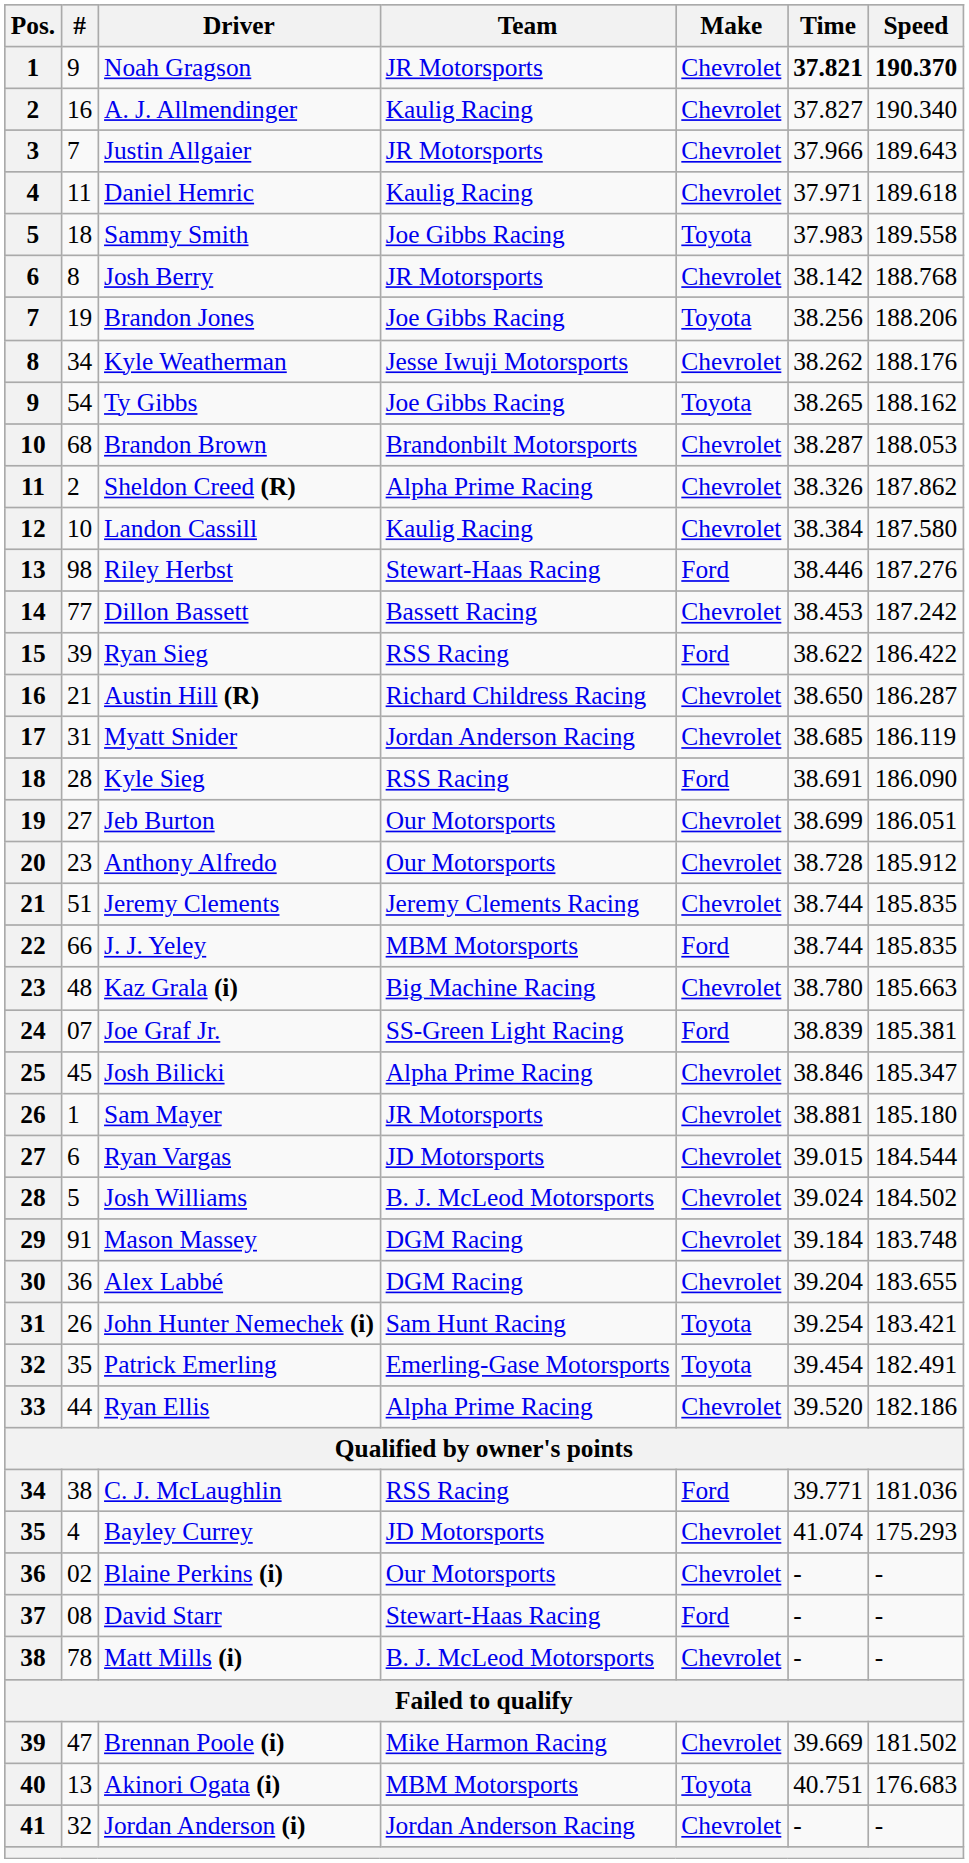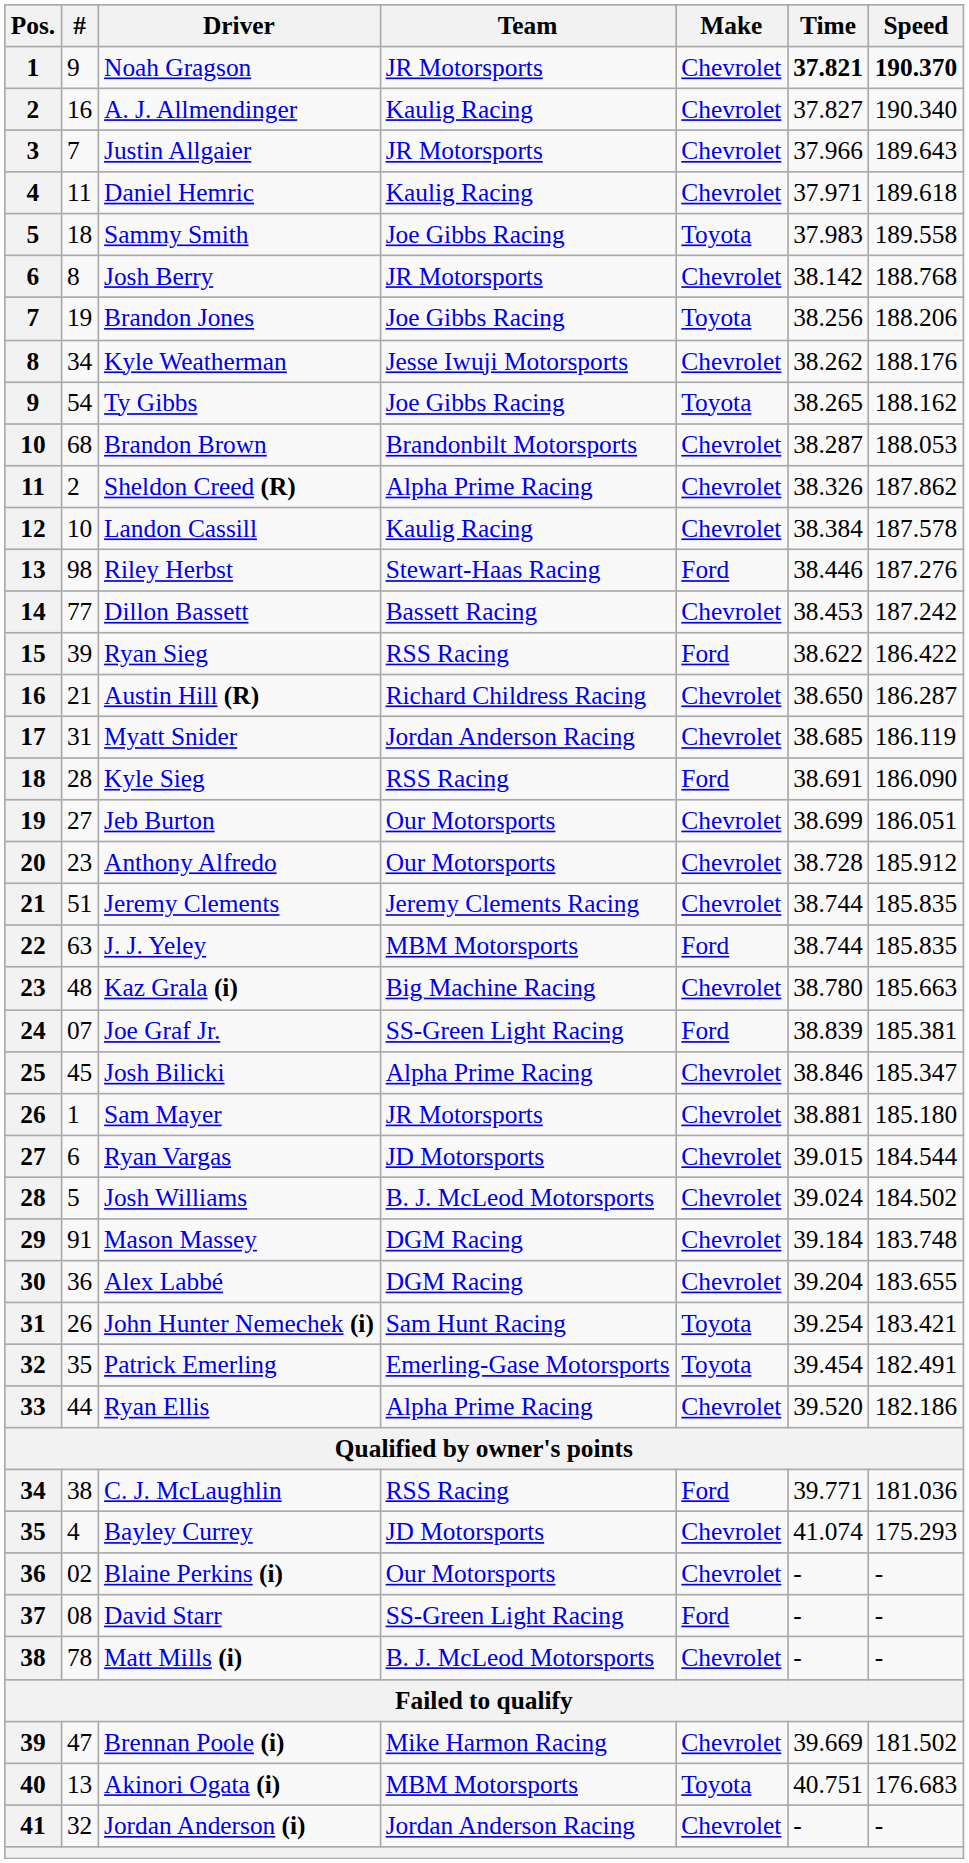 <table class="wikitable" style="font-size:95%">
 <tr>
 <th>Pos.</th>
 <th>#</th>
 <th>Driver</th>
 <th>Team</th>
 <th>Make</th>
 <th>Time</th>
 <th>Speed</th>
 </tr>
 <tr>
 <th>1</th>
 <td>9</td>
 <td><a href='#'>Noah Gragson</a></td>
 <td><a href='#'>JR Motorsports</a></td>
 <td><a href='#'>Chevrolet</a></td>
 <td><strong>37.821</strong></td>
 <td><strong>190.370</strong></td>
 </tr>
 <tr>
 <th>2</th>
 <td>16</td>
 <td><a href='#'>A. J. Allmendinger</a></td>
 <td><a href='#'>Kaulig Racing</a></td>
 <td><a href='#'>Chevrolet</a></td>
 <td>37.827</td>
 <td>190.340</td>
 </tr>
 <tr>
 <th>3</th>
 <td>7</td>
 <td><a href='#'>Justin Allgaier</a></td>
 <td><a href='#'>JR Motorsports</a></td>
 <td><a href='#'>Chevrolet</a></td>
 <td>37.966</td>
 <td>189.643</td>
 </tr>
 <tr>
 <th>4</th>
 <td>11</td>
 <td><a href='#'>Daniel Hemric</a></td>
 <td><a href='#'>Kaulig Racing</a></td>
 <td><a href='#'>Chevrolet</a></td>
 <td>37.971</td>
 <td>189.618</td>
 </tr>
 <tr>
 <th>5</th>
 <td>18</td>
 <td><a href='#'>Sammy Smith</a></td>
 <td><a href='#'>Joe Gibbs Racing</a></td>
 <td><a href='#'>Toyota</a></td>
 <td>37.983</td>
 <td>189.558</td>
 </tr>
 <tr>
 <th>6</th>
 <td>8</td>
 <td><a href='#'>Josh Berry</a></td>
 <td><a href='#'>JR Motorsports</a></td>
 <td><a href='#'>Chevrolet</a></td>
 <td>38.142</td>
 <td>188.768</td>
 </tr>
 <tr>
 <th>7</th>
 <td>19</td>
 <td><a href='#'>Brandon Jones</a></td>
 <td><a href='#'>Joe Gibbs Racing</a></td>
 <td><a href='#'>Toyota</a></td>
 <td>38.256</td>
 <td>188.206</td>
 </tr>
 <tr>
 <th>8</th>
 <td>34</td>
 <td><a href='#'>Kyle Weatherman</a></td>
 <td><a href='#'>Jesse Iwuji Motorsports</a></td>
 <td><a href='#'>Chevrolet</a></td>
 <td>38.262</td>
 <td>188.176</td>
 </tr>
 <tr>
 <th>9</th>
 <td>54</td>
 <td><a href='#'>Ty Gibbs</a></td>
 <td><a href='#'>Joe Gibbs Racing</a></td>
 <td><a href='#'>Toyota</a></td>
 <td>38.265</td>
 <td>188.162</td>
 </tr>
 <tr>
 <th>10</th>
 <td>68</td>
 <td><a href='#'>Brandon Brown</a></td>
 <td><a href='#'>Brandonbilt Motorsports</a></td>
 <td><a href='#'>Chevrolet</a></td>
 <td>38.287</td>
 <td>188.053</td>
 </tr>
 <tr>
 <th>11</th>
 <td>2</td>
 <td><a href='#'>Sheldon Creed</a> <strong>(R)</strong></td>
 <td><a href='#'>Alpha Prime Racing</a></td>
 <td><a href='#'>Chevrolet</a></td>
 <td>38.326</td>
 <td>187.862</td>
 </tr>
 <tr>
 <th>12</th>
 <td>10</td>
 <td><a href='#'>Landon Cassill</a></td>
 <td><a href='#'>Kaulig Racing</a></td>
 <td><a href='#'>Chevrolet</a></td>
 <td>38.384</td>
-<td>187.580</td>
+<td>187.578</td>
 </tr>
 <tr>
 <th>13</th>
 <td>98</td>
 <td><a href='#'>Riley Herbst</a></td>
 <td><a href='#'>Stewart-Haas Racing</a></td>
 <td><a href='#'>Ford</a></td>
 <td>38.446</td>
 <td>187.276</td>
 </tr>
 <tr>
 <th>14</th>
 <td>77</td>
 <td><a href='#'>Dillon Bassett</a></td>
 <td><a href='#'>Bassett Racing</a></td>
 <td><a href='#'>Chevrolet</a></td>
 <td>38.453</td>
 <td>187.242</td>
 </tr>
 <tr>
 <th>15</th>
 <td>39</td>
 <td><a href='#'>Ryan Sieg</a></td>
 <td><a href='#'>RSS Racing</a></td>
 <td><a href='#'>Ford</a></td>
 <td>38.622</td>
 <td>186.422</td>
 </tr>
 <tr>
 <th>16</th>
 <td>21</td>
 <td><a href='#'>Austin Hill</a> <strong>(R)</strong></td>
 <td><a href='#'>Richard Childress Racing</a></td>
 <td><a href='#'>Chevrolet</a></td>
 <td>38.650</td>
 <td>186.287</td>
 </tr>
 <tr>
 <th>17</th>
 <td>31</td>
 <td><a href='#'>Myatt Snider</a></td>
 <td><a href='#'>Jordan Anderson Racing</a></td>
 <td><a href='#'>Chevrolet</a></td>
 <td>38.685</td>
 <td>186.119</td>
 </tr>
 <tr>
 <th>18</th>
 <td>28</td>
 <td><a href='#'>Kyle Sieg</a></td>
 <td><a href='#'>RSS Racing</a></td>
 <td><a href='#'>Ford</a></td>
 <td>38.691</td>
 <td>186.090</td>
 </tr>
 <tr>
 <th>19</th>
 <td>27</td>
 <td><a href='#'>Jeb Burton</a></td>
 <td><a href='#'>Our Motorsports</a></td>
 <td><a href='#'>Chevrolet</a></td>
 <td>38.699</td>
 <td>186.051</td>
 </tr>
 <tr>
 <th>20</th>
 <td>23</td>
 <td><a href='#'>Anthony Alfredo</a></td>
 <td><a href='#'>Our Motorsports</a></td>
 <td><a href='#'>Chevrolet</a></td>
 <td>38.728</td>
 <td>185.912</td>
 </tr>
 <tr>
 <th>21</th>
 <td>51</td>
 <td><a href='#'>Jeremy Clements</a></td>
 <td><a href='#'>Jeremy Clements Racing</a></td>
 <td><a href='#'>Chevrolet</a></td>
 <td>38.744</td>
 <td>185.835</td>
 </tr>
 <tr>
 <th>22</th>
-<td>66</td>
+<td>63</td>
 <td><a href='#'>J. J. Yeley</a></td>
 <td><a href='#'>MBM Motorsports</a></td>
 <td><a href='#'>Ford</a></td>
 <td>38.744</td>
 <td>185.835</td>
 </tr>
 <tr>
 <th>23</th>
 <td>48</td>
 <td><a href='#'>Kaz Grala</a> <strong>(i)</strong></td>
 <td><a href='#'>Big Machine Racing</a></td>
 <td><a href='#'>Chevrolet</a></td>
 <td>38.780</td>
 <td>185.663</td>
 </tr>
 <tr>
 <th>24</th>
 <td>07</td>
 <td><a href='#'>Joe Graf Jr.</a></td>
 <td><a href='#'>SS-Green Light Racing</a></td>
 <td><a href='#'>Ford</a></td>
 <td>38.839</td>
 <td>185.381</td>
 </tr>
 <tr>
 <th>25</th>
 <td>45</td>
 <td><a href='#'>Josh Bilicki</a></td>
 <td><a href='#'>Alpha Prime Racing</a></td>
 <td><a href='#'>Chevrolet</a></td>
 <td>38.846</td>
 <td>185.347</td>
 </tr>
 <tr>
 <th>26</th>
 <td>1</td>
 <td><a href='#'>Sam Mayer</a></td>
 <td><a href='#'>JR Motorsports</a></td>
 <td><a href='#'>Chevrolet</a></td>
 <td>38.881</td>
 <td>185.180</td>
 </tr>
 <tr>
 <th>27</th>
 <td>6</td>
 <td><a href='#'>Ryan Vargas</a></td>
 <td><a href='#'>JD Motorsports</a></td>
 <td><a href='#'>Chevrolet</a></td>
 <td>39.015</td>
 <td>184.544</td>
 </tr>
 <tr>
 <th>28</th>
 <td>5</td>
 <td><a href='#'>Josh Williams</a></td>
 <td><a href='#'>B. J. McLeod Motorsports</a></td>
 <td><a href='#'>Chevrolet</a></td>
 <td>39.024</td>
 <td>184.502</td>
 </tr>
 <tr>
 <th>29</th>
 <td>91</td>
 <td><a href='#'>Mason Massey</a></td>
 <td><a href='#'>DGM Racing</a></td>
 <td><a href='#'>Chevrolet</a></td>
 <td>39.184</td>
 <td>183.748</td>
 </tr>
 <tr>
 <th>30</th>
 <td>36</td>
 <td><a href='#'>Alex Labbé</a></td>
 <td><a href='#'>DGM Racing</a></td>
 <td><a href='#'>Chevrolet</a></td>
 <td>39.204</td>
 <td>183.655</td>
 </tr>
 <tr>
 <th>31</th>
 <td>26</td>
 <td><a href='#'>John Hunter Nemechek</a> <strong>(i)</strong></td>
 <td><a href='#'>Sam Hunt Racing</a></td>
 <td><a href='#'>Toyota</a></td>
 <td>39.254</td>
 <td>183.421</td>
 </tr>
 <tr>
 <th>32</th>
 <td>35</td>
 <td><a href='#'>Patrick Emerling</a></td>
 <td><a href='#'>Emerling-Gase Motorsports</a></td>
 <td><a href='#'>Toyota</a></td>
 <td>39.454</td>
 <td>182.491</td>
 </tr>
 <tr>
 <th>33</th>
 <td>44</td>
 <td><a href='#'>Ryan Ellis</a></td>
 <td><a href='#'>Alpha Prime Racing</a></td>
 <td><a href='#'>Chevrolet</a></td>
 <td>39.520</td>
 <td>182.186</td>
 </tr>
 <tr>
 <th colspan="7">Qualified by owner's points</th>
 </tr>
 <tr>
 <th>34</th>
 <td>38</td>
 <td><a href='#'>C. J. McLaughlin</a></td>
 <td><a href='#'>RSS Racing</a></td>
 <td><a href='#'>Ford</a></td>
 <td>39.771</td>
 <td>181.036</td>
 </tr>
 <tr>
 <th>35</th>
 <td>4</td>
 <td><a href='#'>Bayley Currey</a></td>
 <td><a href='#'>JD Motorsports</a></td>
 <td><a href='#'>Chevrolet</a></td>
 <td>41.074</td>
 <td>175.293</td>
 </tr>
 <tr>
 <th>36</th>
 <td>02</td>
 <td><a href='#'>Blaine Perkins</a> <strong>(i)</strong></td>
 <td><a href='#'>Our Motorsports</a></td>
 <td><a href='#'>Chevrolet</a></td>
 <td>-</td>
 <td>-</td>
 </tr>
 <tr>
 <th>37</th>
 <td>08</td>
 <td><a href='#'>David Starr</a></td>
-<td><a href='#'>Stewart-Haas Racing</a></td>
+<td><a href='#'>SS-Green Light Racing</a></td>
 <td><a href='#'>Ford</a></td>
 <td>-</td>
 <td>-</td>
 </tr>
 <tr>
 <th>38</th>
 <td>78</td>
 <td><a href='#'>Matt Mills</a> <strong>(i)</strong></td>
 <td><a href='#'>B. J. McLeod Motorsports</a></td>
 <td><a href='#'>Chevrolet</a></td>
 <td>-</td>
 <td>-</td>
 </tr>
 <tr>
 <th colspan="7">Failed to qualify</th>
 </tr>
 <tr>
 <th>39</th>
 <td>47</td>
 <td><a href='#'>Brennan Poole</a> <strong>(i)</strong></td>
 <td><a href='#'>Mike Harmon Racing</a></td>
 <td><a href='#'>Chevrolet</a></td>
 <td>39.669</td>
 <td>181.502</td>
 </tr>
 <tr>
 <th>40</th>
 <td>13</td>
 <td><a href='#'>Akinori Ogata</a> <strong>(i)</strong></td>
 <td><a href='#'>MBM Motorsports</a></td>
 <td><a href='#'>Toyota</a></td>
 <td>40.751</td>
 <td>176.683</td>
 </tr>
 <tr>
 <th>41</th>
 <td>32</td>
 <td><a href='#'>Jordan Anderson</a> <strong>(i)</strong></td>
 <td><a href='#'>Jordan Anderson Racing</a></td>
 <td><a href='#'>Chevrolet</a></td>
 <td>-</td>
 <td>-</td>
 </tr>
 <tr>
 <th colspan="7"></th>
 </tr>
 </table>
